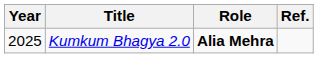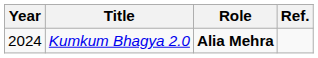 <table class="wikitable sortable plainrowheaders">
 <tr style="text-align:center;">
 <th scope="col">Year</th>
 <th scope="col">Title</th>
 <th>Role</th>
 <th scope="col" class="unsortable">Ref.</th>
 </tr>
 <tr>
-<td>2025</td>
+<td>2024</td>
 <td scope="row"><em><a href='#'>Kumkum Bhagya 2.0</a></em></td>
 <td><strong>Alia Mehra</strong></td>
 <td style="text-align:center;"></td>
 </tr>
 </table>
